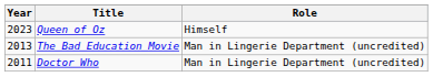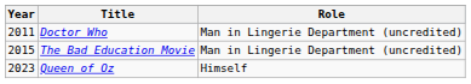 <table class="wikitable">
 <tr>
 </tr>
 <tr style="background:#b0c4de; text-align:center;">
 <th>Year</th>
 <th>Title</th>
 <th>Role</th>
 </tr>
 <tr>
+<td>2011</td>
+<td><em><a href='#'>Doctor Who</a></em></td>
+<td>Man in Lingerie Department (uncredited)</td>
+</tr>
+<tr>
+<td>2015</td>
+<td><em><a href='#'>The Bad Education Movie</a></em></td>
+<td>Man in Lingerie Department (uncredited)</td>
+</tr>
+<tr>
 <td>2023</td>
 <td><em><a href='#'>Queen of Oz</a></em></td>
 <td>Himself</td>
 </tr>
-<tr>
-<td>2013</td>
-<td><em><a href='#'>The Bad Education Movie</a></em></td>
-<td>Man in Lingerie Department (uncredited)</td>
-</tr>
-<tr>
-<td>2011</td>
-<td><em><a href='#'>Doctor Who</a></em></td>
-<td>Man in Lingerie Department (uncredited)</td>
-</tr>
 </table>
